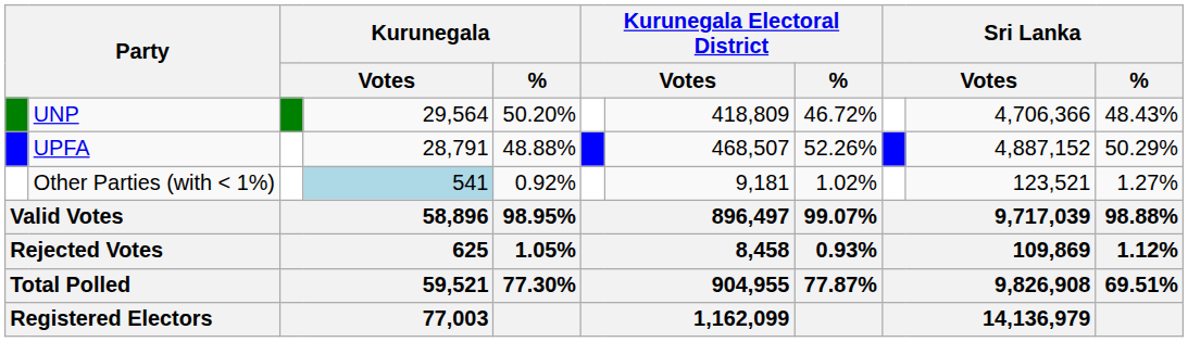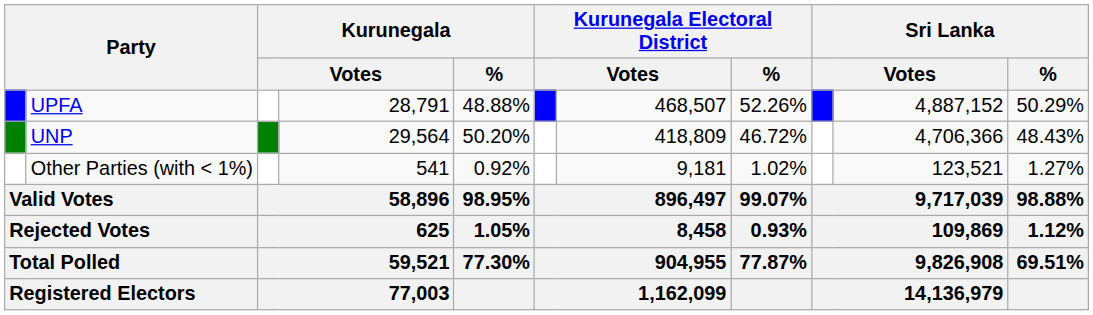 <table class="wikitable">
 <tr>
 <th colspan="2" width="144px"rowspan="2">Party</th>
 <th colspan="3" width="216px">Kurunegala</th>
 <th colspan="3" width="216px"><a href='#'>Kurunegala Electoral District</a></th>
 <th colspan="3" width="216px">Sri Lanka</th>
 </tr>
 <tr>
 <th colspan="2" width="144px">Votes</th>
 <th>%</th>
 <th colspan="2" width="144px">Votes</th>
 <th>%</th>
 <th colspan="2" width="144px">Votes</th>
 <th>%</th>
 </tr>
 <tr>
+<td style="background-color:blue;" width="10px"></td>
+<td style="text-align:left;"><a href='#'>UPFA</a></td>
+<td style="background-color:white;" width="10px"></td>
+<td style="text-align:right;">28,791</td>
+<td style="text-align:right;">48.88%</td>
+<td style="background-color:blue;" width="10px"></td>
+<td style="text-align:right;">468,507</td>
+<td style="text-align:right;">52.26%</td>
+<td style="background-color:blue;" width="10px"></td>
+<td style="text-align:right;">4,887,152</td>
+<td style="text-align:right;">50.29%</td>
+</tr>
+<tr>
 <td style="background-color:green;" width="10px"></td>
 <td style="text-align:left;"><a href='#'>UNP</a></td>
 <td style="background-color:green;" width="10px"></td>
 <td style="text-align:right;">29,564</td>
 <td style="text-align:right;">50.20%</td>
 <td style="background-color:white;" width="10px"></td>
 <td style="text-align:right;">418,809</td>
 <td style="text-align:right;">46.72%</td>
 <td style="background-color:white;" width="10px"></td>
 <td style="text-align:right;">4,706,366</td>
 <td style="text-align:right;">48.43%</td>
 </tr>
 <tr>
-<td style="background-color:blue;" width="10px"></td>
-<td style="text-align:left;"><a href='#'>UPFA</a></td>
-<td style="background-color:white;" width="10px"></td>
-<td style="text-align:right;">28,791</td>
-<td style="text-align:right;">48.88%</td>
-<td style="background-color:blue;" width="10px"></td>
-<td style="text-align:right;">468,507</td>
-<td style="text-align:right;">52.26%</td>
-<td style="background-color:blue;" width="10px"></td>
-<td style="text-align:right;">4,887,152</td>
-<td style="text-align:right;">50.29%</td>
-</tr>
-<tr>
 <td style="background-color:white;" width="10px"></td>
 <td style="text-align:left;">Other Parties (with < 1%)</td>
 <td style="background-color:white;" width="10px"></td>
-<td style="background: lightblue; text-align:right;">541</td>
+<td style="text-align:right;">541</td>
 <td style="text-align:right;">0.92%</td>
 <td style="background-color:white;" width="10px"></td>
 <td style="text-align:right;">9,181</td>
 <td style="text-align:right;">1.02%</td>
 <td style="background-color:white;" width="10px"></td>
 <td style="text-align:right;">123,521</td>
 <td style="text-align:right;">1.27%</td>
 </tr>
 <tr>
 <th colspan="2" width="144px"style="text-align:left;">Valid Votes</th>
 <th style="text-align:right;"colspan="2" width="144px">58,896</th>
 <th style="text-align:right;">98.95%</th>
 <th style="text-align:right;"colspan="2" width="144px">896,497</th>
 <th style="text-align:right;">99.07%</th>
 <th style="text-align:right;"colspan="2" width="144px">9,717,039</th>
 <th style="text-align:right;">98.88%</th>
 </tr>
 <tr>
 <th colspan="2" width="144px"style="text-align:left;">Rejected Votes</th>
 <th style="text-align:right;"colspan="2" width="144px">625</th>
 <th style="text-align:right;">1.05%</th>
 <th style="text-align:right;"colspan="2" width="144px">8,458</th>
 <th style="text-align:right;">0.93%</th>
 <th style="text-align:right;"colspan="2" width="144px">109,869</th>
 <th style="text-align:right;">1.12%</th>
 </tr>
 <tr>
 <th colspan="2" width="144px"style="text-align:left;">Total Polled</th>
 <th style="text-align:right;"colspan="2" width="144px">59,521</th>
 <th style="text-align:right;">77.30%</th>
 <th style="text-align:right;"colspan="2" width="144px">904,955</th>
 <th style="text-align:right;">77.87%</th>
 <th style="text-align:right;"colspan="2" width="144px">9,826,908</th>
 <th style="text-align:right;">69.51%</th>
 </tr>
 <tr>
 <th colspan="2" width="144px"style="text-align:left;">Registered Electors</th>
 <th style="text-align:right;"colspan="2" width="144px">77,003</th>
 <th></th>
 <th style="text-align:right;"colspan="2" width="144px">1,162,099</th>
 <th></th>
 <th style="text-align:right;"colspan="2" width="144px">14,136,979</th>
 <th></th>
 </tr>
 </table>
